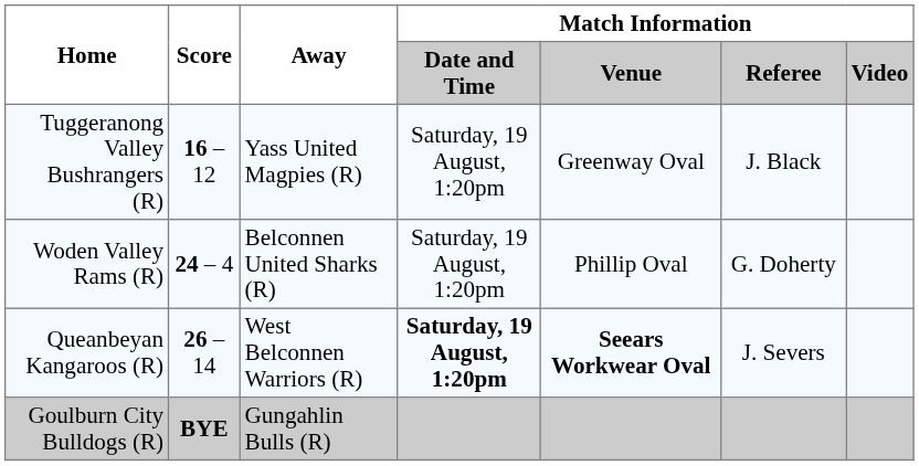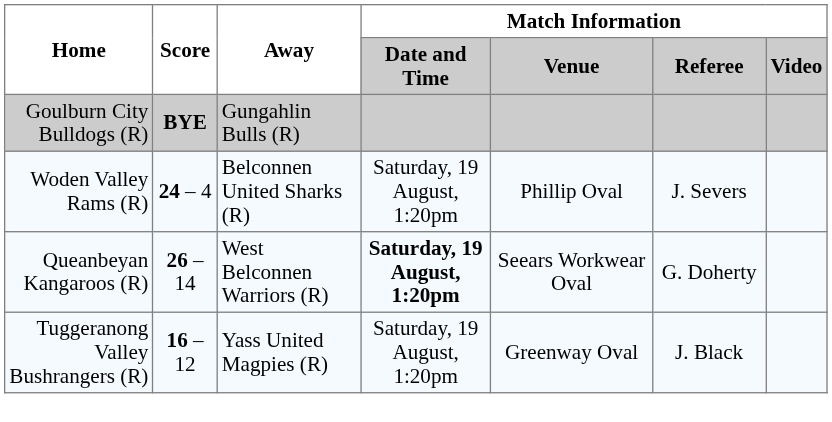 <table border="1" cellpadding="3" cellspacing="0" width="100%" style="border-collapse:collapse;  text-align:center;">
 <tr>
 <th rowspan="2" width="19%">Home</th>
 <th rowspan="2" width="8%">Score</th>
 <th rowspan="2" width="19%">Away</th>
 <th colspan="4">Match Information</th>
 </tr>
 <tr style="background:#CCCCCC">
 <th width="17%">Date and Time</th>
 <th width="22%">Venue</th>
 <th width="50%">Referee</th>
 <th>Video</th>
 </tr>
+<tr style="text-align:center; background:#CCCCCC;">
+<td align="right">Goulburn City Bulldogs (R) </td>
+<td><strong>BYE</strong></td>
+<td align="left"> Gungahlin Bulls (R)</td>
+<td></td>
+<td></td>
+<td></td>
+<td></td>
+</tr>
+<tr style="text-align:center; background:#f5faff;">
+<td align="right">Woden Valley Rams (R) </td>
+<td><strong>24</strong> – 4</td>
+<td align="left"> Belconnen United Sharks (R)</td>
+<td>Saturday, 19 August, 1:20pm</td>
+<td>Phillip Oval</td>
+<td>J. Severs</td>
+<td></td>
+</tr>
+<tr style="text-align:center; background:#f5faff;">
+<td align="right">Queanbeyan Kangaroos (R) </td>
+<td><strong>26</strong> – 14</td>
+<td align="left"> West Belconnen Warriors (R)</td>
+<td><strong>Saturday, 19 August, 1:20pm</strong></td>
+<td>Seears Workwear Oval</td>
+<td>G. Doherty</td>
+<td></td>
+</tr>
 <tr style="text-align:center; background:#f5faff;">
 <td align="right">Tuggeranong Valley Bushrangers (R) </td>
 <td><strong>16</strong> – 12</td>
 <td align="left"> Yass United Magpies (R)</td>
 <td>Saturday, 19 August, 1:20pm</td>
 <td>Greenway Oval</td>
 <td>J. Black</td>
 <td></td>
 </tr>
-<tr style="text-align:center; background:#f5faff;">
-<td align="right">Woden Valley Rams (R) </td>
-<td><strong>24</strong> – 4</td>
-<td align="left"> Belconnen United Sharks (R)</td>
-<td>Saturday, 19 August, 1:20pm</td>
-<td>Phillip Oval</td>
-<td>G. Doherty</td>
-<td></td>
-</tr>
-<tr style="text-align:center; background:#f5faff;">
-<td align="right">Queanbeyan Kangaroos (R) </td>
-<td><strong>26</strong> – 14</td>
-<td align="left"> West Belconnen Warriors (R)</td>
-<td><strong>Saturday, 19 August, 1:20pm</strong></td>
-<td><strong>Seears Workwear Oval</strong></td>
-<td>J. Severs</td>
-<td></td>
-</tr>
-<tr style="text-align:center; background:#CCCCCC;">
-<td align="right">Goulburn City Bulldogs (R) </td>
-<td><strong>BYE</strong></td>
-<td align="left"> Gungahlin Bulls (R)</td>
-<td></td>
-<td></td>
-<td></td>
-<td></td>
-</tr>
 </table>
